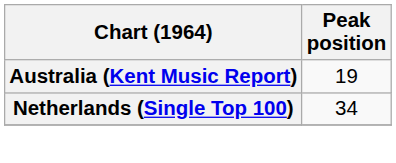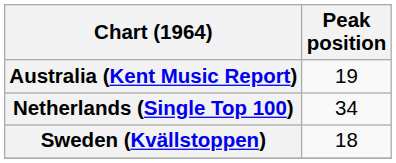 <table class="wikitable sortable plainrowheaders" style="text-align:center">
 <tr>
 <th>Chart (1964)</th>
 <th>Peak<br>position</th>
 </tr>
 <tr>
 <th scope="row">Australia (<a href='#'>Kent Music Report</a>)</th>
 <td>19</td>
 </tr>
 <tr>
 <th scope="row">Netherlands (<a href='#'>Single Top 100</a>)</th>
 <td>34</td>
 </tr>
 <tr>
+<th scope="row">Sweden (<a href='#'>Kvällstoppen</a>)</th>
+<td>18</td>
+</tr>
+<tr>
 </tr>
 </table>
